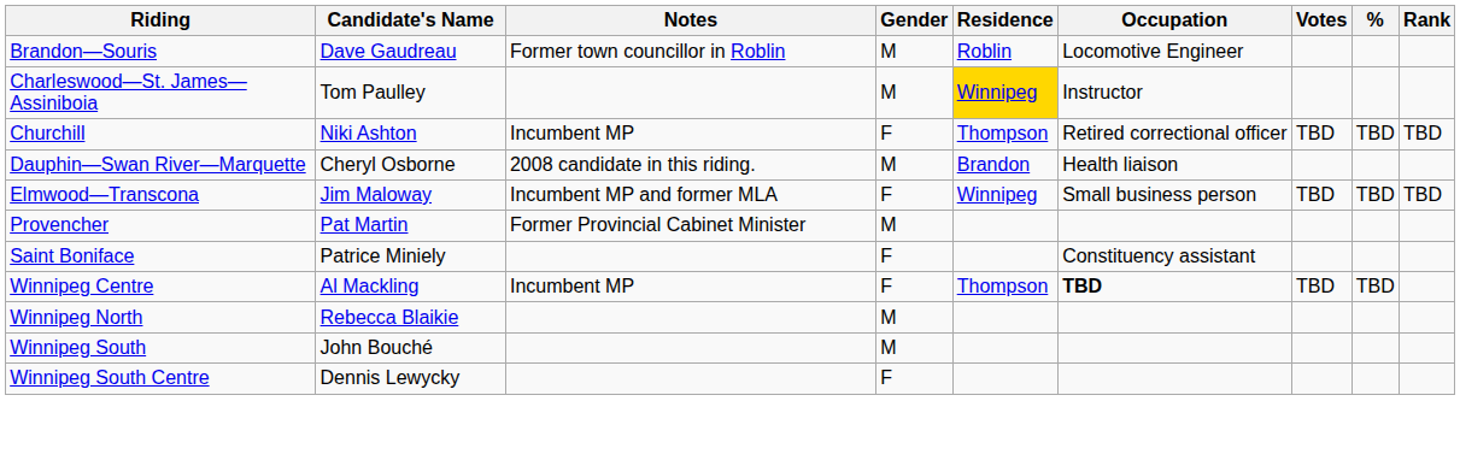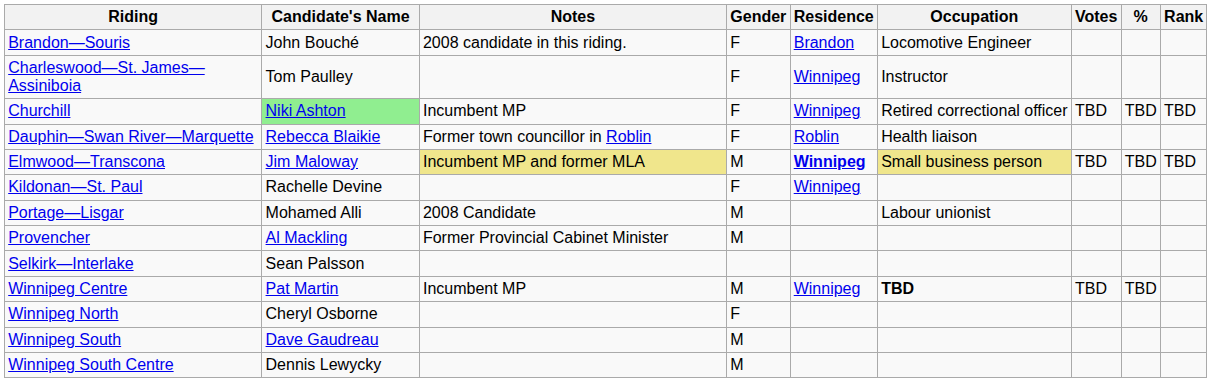 <table class="wikitable sortable">
 <tr>
 <th style="width:250px;">Riding<br></th>
 <th style="width:150px;">Candidate's Name</th>
 <th style="width:300px;">Notes</th>
 <th>Gender</th>
 <th>Residence</th>
 <th>Occupation</th>
 <th>Votes</th>
 <th>%</th>
 <th>Rank</th>
 </tr>
 <tr>
 <td><a href='#'>Brandon—Souris</a></td>
-<td><a href='#'>Dave Gaudreau</a></td>
-<td>Former town councillor in <a href='#'>Roblin</a></td>
-<td>M</td>
-<td><a href='#'>Roblin</a></td>
+<td>John Bouché</td>
+<td>2008 candidate in this riding.</td>
+<td>F</td>
+<td><a href='#'>Brandon</a></td>
 <td>Locomotive Engineer</td>
 <td></td>
 <td></td>
 <td></td>
 </tr>
 <tr>
 <td><a href='#'>Charleswood—St. James—Assiniboia</a></td>
 <td>Tom Paulley</td>
 <td></td>
-<td>M</td>
-<td style="background: gold;"><a href='#'>Winnipeg</a></td>
+<td>F</td>
+<td><a href='#'>Winnipeg</a></td>
 <td>Instructor</td>
 <td></td>
 <td></td>
 <td></td>
 </tr>
 <tr>
 <td><a href='#'>Churchill</a></td>
-<td><a href='#'>Niki Ashton</a></td>
+<td style="background: lightgreen;"><a href='#'>Niki Ashton</a></td>
 <td>Incumbent MP</td>
 <td>F</td>
-<td><a href='#'>Thompson</a></td>
+<td><a href='#'>Winnipeg</a></td>
 <td>Retired correctional officer</td>
 <td>TBD</td>
 <td>TBD</td>
 <td>TBD</td>
 </tr>
 <tr>
 <td><a href='#'>Dauphin—Swan River—Marquette</a></td>
-<td>Cheryl Osborne</td>
-<td>2008 candidate in this riding.</td>
-<td>M</td>
-<td><a href='#'>Brandon</a></td>
+<td><a href='#'>Rebecca Blaikie</a></td>
+<td>Former town councillor in <a href='#'>Roblin</a></td>
+<td>F</td>
+<td><a href='#'>Roblin</a></td>
 <td>Health liaison</td>
 <td></td>
 <td></td>
 </tr>
 <tr>
 <td><a href='#'>Elmwood—Transcona</a></td>
 <td><a href='#'>Jim Maloway</a></td>
-<td>Incumbent MP and former MLA</td>
-<td>F</td>
-<td><a href='#'>Winnipeg</a></td>
-<td>Small business person</td>
+<td style="background: khaki;">Incumbent MP and former MLA</td>
+<td>M</td>
+<td><strong><a href='#'>Winnipeg</a></strong></td>
+<td style="background: khaki;">Small business person</td>
 <td>TBD</td>
 <td>TBD</td>
 <td>TBD</td>
 </tr>
 <tr>
+<td><a href='#'>Kildonan—St. Paul</a></td>
+<td>Rachelle Devine</td>
+<td></td>
+<td>F</td>
+<td><a href='#'>Winnipeg</a></td>
+<td></td>
+<td></td>
+<td></td>
+<td></td>
+</tr>
+<tr>
+<td><a href='#'>Portage—Lisgar</a></td>
+<td>Mohamed Alli</td>
+<td>2008 Candidate</td>
+<td>M</td>
+<td></td>
+<td>Labour unionist</td>
+<td></td>
+<td></td>
+<td></td>
+</tr>
+<tr>
 <td><a href='#'>Provencher</a></td>
-<td><a href='#'>Pat Martin</a></td>
+<td><a href='#'>Al Mackling</a></td>
 <td>Former Provincial Cabinet Minister</td>
 <td>M</td>
 <td></td>
 <td></td>
 <td></td>
 <td></td>
 <td></td>
 </tr>
 <tr>
-<td><a href='#'>Saint Boniface</a></td>
-<td>Patrice Miniely</td>
+<td><a href='#'>Selkirk—Interlake</a></td>
+<td>Sean Palsson</td>
 <td></td>
-<td>F</td>
 <td></td>
-<td>Constituency assistant</td>
+<td></td>
+<td></td>
 <td></td>
 <td></td>
 <td></td>
 </tr>
 <tr>
 <td><a href='#'>Winnipeg Centre</a></td>
-<td><a href='#'>Al Mackling</a></td>
+<td><a href='#'>Pat Martin</a></td>
 <td>Incumbent MP</td>
-<td>F</td>
-<td><a href='#'>Thompson</a></td>
+<td>M</td>
+<td><a href='#'>Winnipeg</a></td>
 <td><strong>TBD</strong></td>
 <td>TBD</td>
 <td>TBD</td>
 </tr>
 <tr>
 <td><a href='#'>Winnipeg North</a></td>
-<td><a href='#'>Rebecca Blaikie</a></td>
+<td>Cheryl Osborne</td>
 <td></td>
-<td>M</td>
+<td>F</td>
 <td></td>
 <td></td>
 <td></td>
 <td></td>
 <td></td>
 </tr>
 <tr>
 <td><a href='#'>Winnipeg South</a></td>
-<td>John Bouché</td>
+<td><a href='#'>Dave Gaudreau</a></td>
 <td></td>
 <td>M</td>
 <td></td>
 <td></td>
 <td></td>
 <td></td>
 <td></td>
 </tr>
 <tr>
 <td><a href='#'>Winnipeg South Centre</a></td>
 <td>Dennis Lewycky</td>
 <td></td>
-<td>F</td>
+<td>M</td>
 <td></td>
 <td></td>
 <td></td>
 <td></td>
 <td></td>
 </tr>
 </table>
